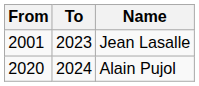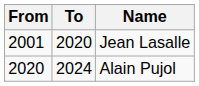 <table class="wikitable">
 <tr>
 <th>From</th>
 <th>To</th>
 <th>Name</th>
 </tr>
 <tr>
 <td>2001</td>
-<td>2023</td>
+<td>2020</td>
 <td>Jean Lasalle</td>
 </tr>
 <tr>
 <td>2020</td>
 <td>2024</td>
 <td>Alain Pujol</td>
 </tr>
 </table>
